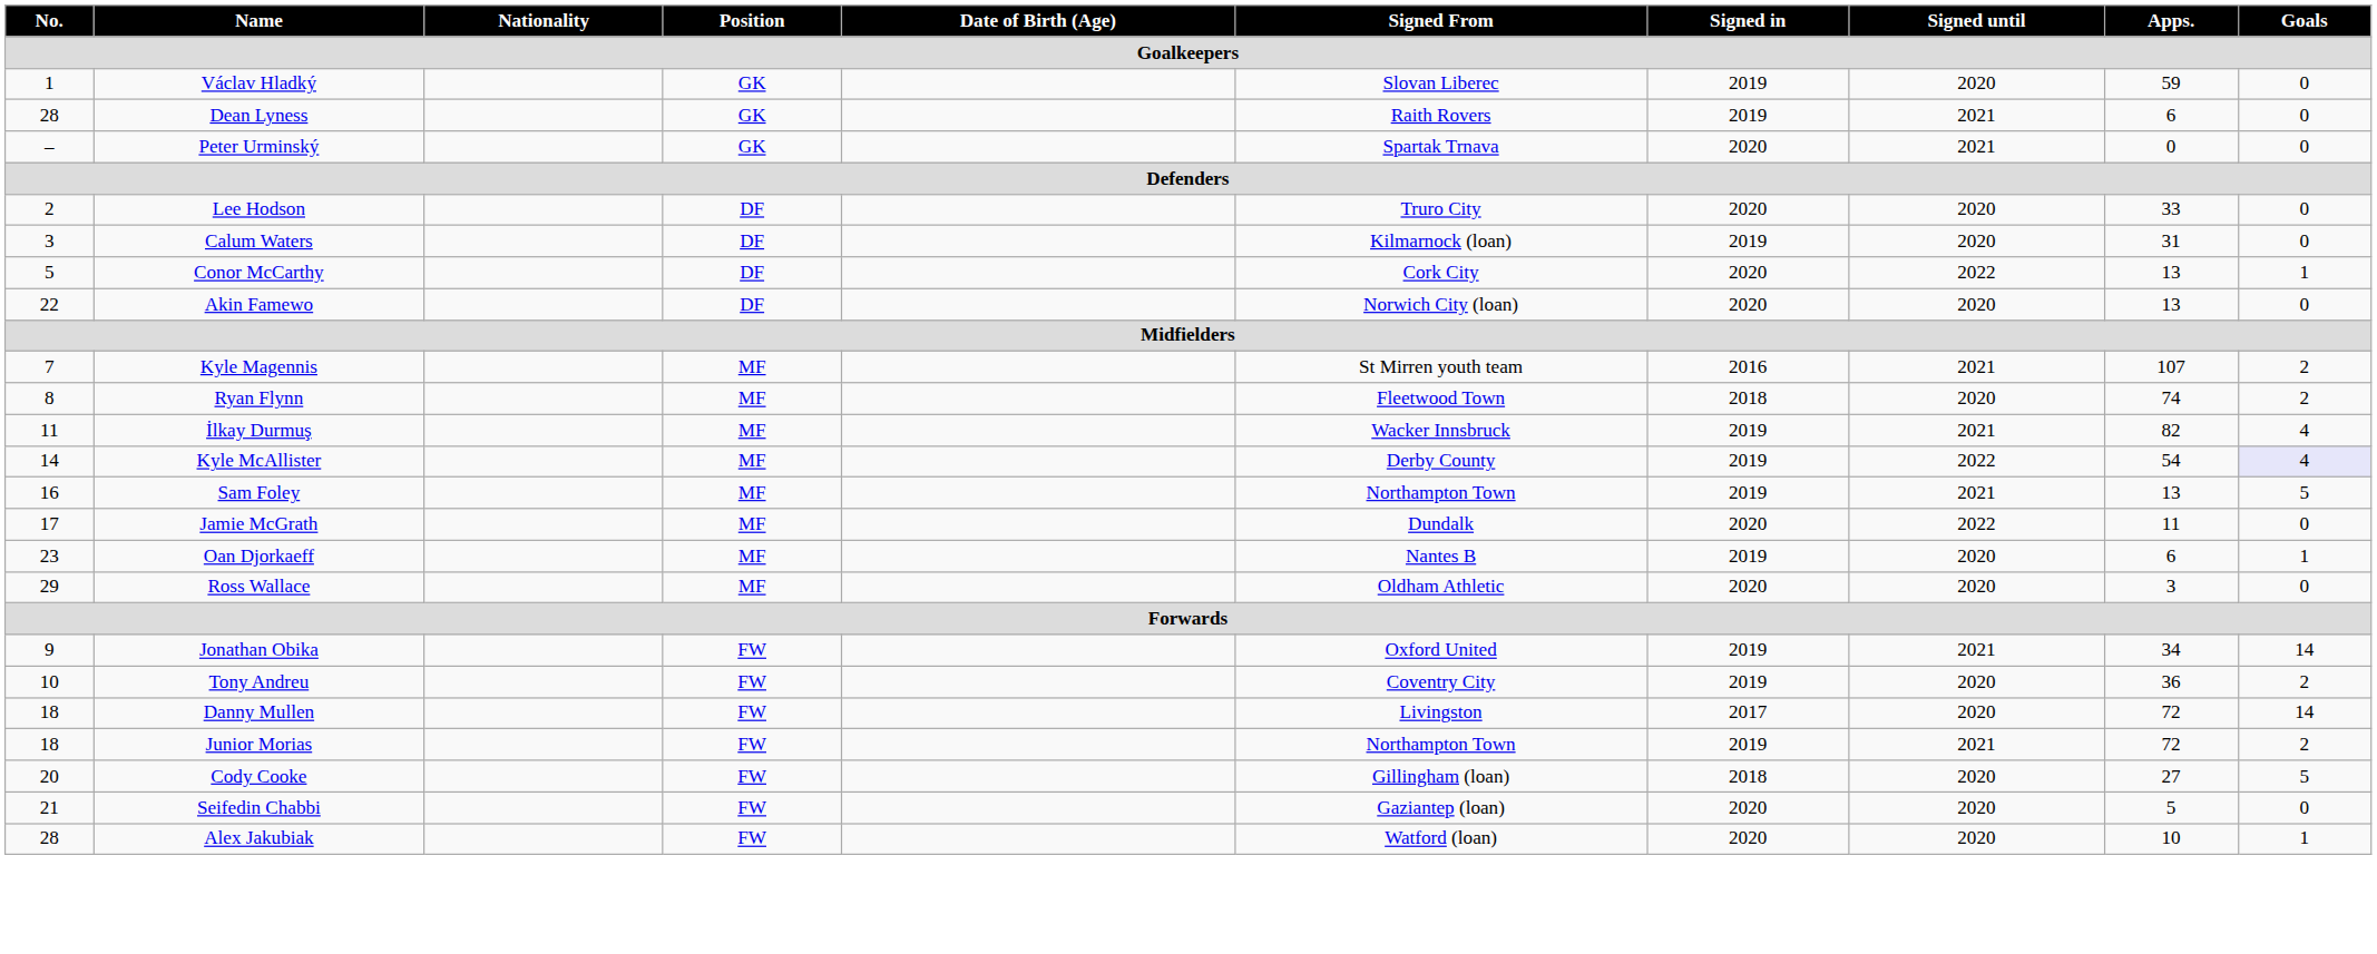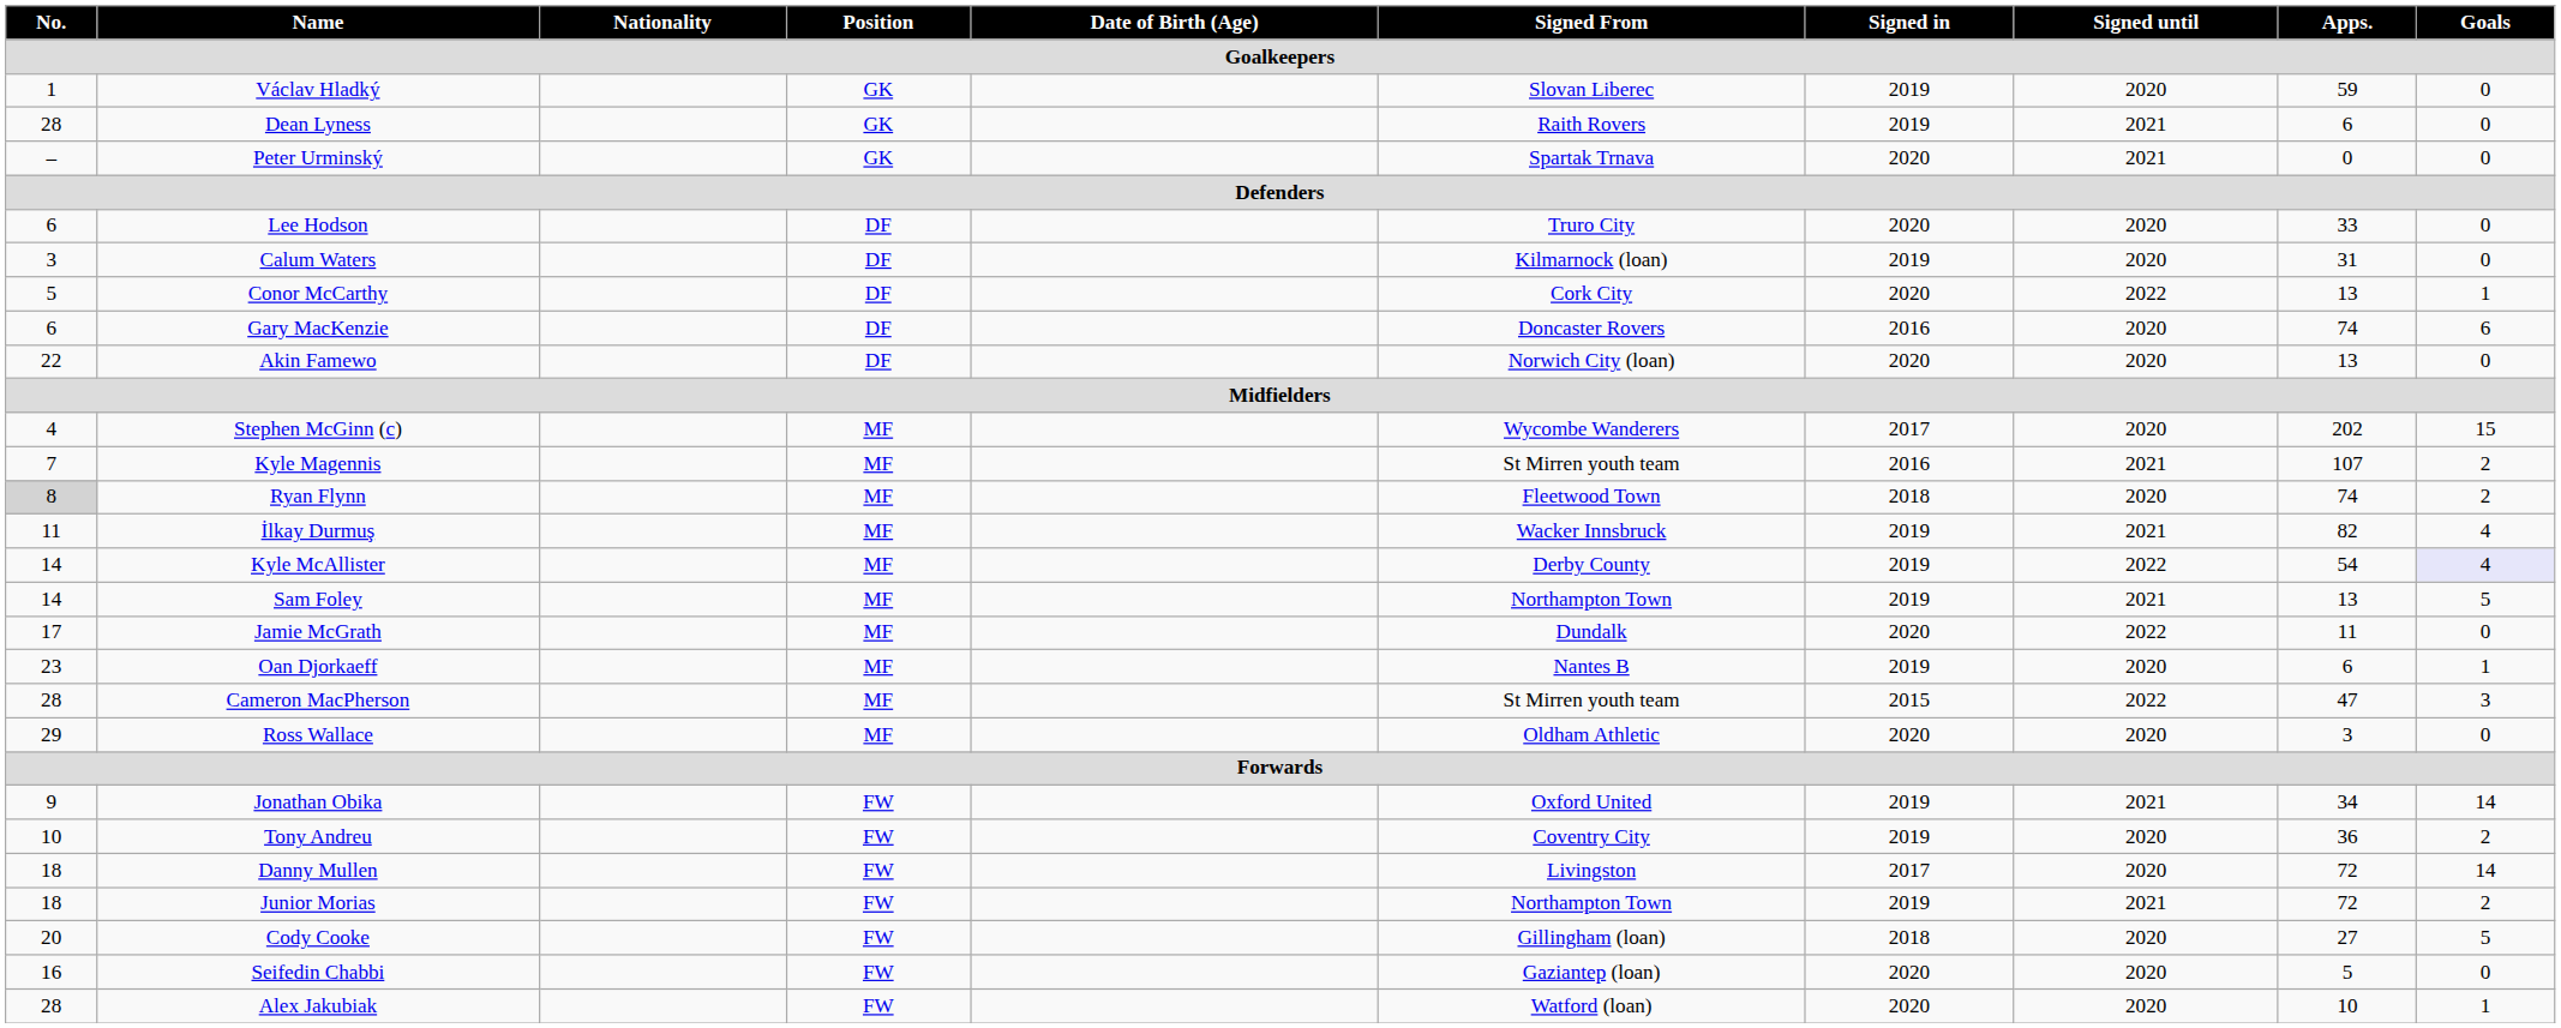 <table class="wikitable"  style="text-align:center; font-size:90%; width:90%;">
 <tr>
 <th style="background:#000000; color:white; text-align:center;">No.</th>
 <th style="background:#000000; color:white; text-align:center;">Name</th>
 <th style="background:#000000; color:white; text-align:center;">Nationality</th>
 <th style="background:#000000; color:white; text-align:center;">Position</th>
 <th style="background:#000000; color:white; text-align:center;">Date of Birth (Age)</th>
 <th style="background:#000000; color:white; text-align:center;">Signed From</th>
 <th style="background:#000000; color:white; text-align:center;">Signed in</th>
 <th style="background:#000000; color:white; text-align:center;">Signed until</th>
 <th style="background:#000000; color:white; text-align:center;">Apps.</th>
 <th style="background:#000000; color:white; text-align:center;">Goals</th>
 </tr>
 <tr>
 <th colspan="10" style="background:#dcdcdc; text-align:center;">Goalkeepers</th>
 </tr>
 <tr>
 <td>1</td>
 <td><a href='#'>Václav Hladký</a></td>
 <td></td>
 <td><a href='#'>GK</a></td>
 <td></td>
 <td><a href='#'>Slovan Liberec</a></td>
 <td>2019</td>
 <td>2020</td>
 <td>59</td>
 <td>0</td>
 </tr>
 <tr>
 <td>28</td>
 <td><a href='#'>Dean Lyness</a></td>
 <td></td>
 <td><a href='#'>GK</a></td>
 <td></td>
 <td><a href='#'>Raith Rovers</a></td>
 <td>2019</td>
 <td>2021</td>
 <td>6</td>
 <td>0</td>
 </tr>
 <tr>
 <td>–</td>
 <td><a href='#'>Peter Urminský</a></td>
 <td></td>
 <td><a href='#'>GK</a></td>
 <td></td>
 <td><a href='#'>Spartak Trnava</a></td>
 <td>2020</td>
 <td>2021</td>
 <td>0</td>
 <td>0</td>
 </tr>
 <tr>
 <th colspan="10" style="background:#dcdcdc; text-align:center;">Defenders</th>
 </tr>
 <tr>
-<td>2</td>
+<td>6</td>
 <td><a href='#'>Lee Hodson</a></td>
 <td></td>
 <td><a href='#'>DF</a></td>
 <td></td>
 <td><a href='#'>Truro City</a></td>
 <td>2020</td>
 <td>2020</td>
 <td>33</td>
 <td>0</td>
 </tr>
 <tr>
 <td>3</td>
 <td><a href='#'>Calum Waters</a></td>
 <td></td>
 <td><a href='#'>DF</a></td>
 <td></td>
 <td><a href='#'>Kilmarnock</a> (loan)</td>
 <td>2019</td>
 <td>2020</td>
 <td>31</td>
 <td>0</td>
 </tr>
 <tr>
 <td>5</td>
 <td><a href='#'>Conor McCarthy</a></td>
 <td></td>
 <td><a href='#'>DF</a></td>
 <td></td>
 <td><a href='#'>Cork City</a></td>
 <td>2020</td>
 <td>2022</td>
 <td>13</td>
 <td>1</td>
 </tr>
 <tr>
+<td>6</td>
+<td><a href='#'>Gary MacKenzie</a></td>
+<td></td>
+<td><a href='#'>DF</a></td>
+<td></td>
+<td><a href='#'>Doncaster Rovers</a></td>
+<td>2016</td>
+<td>2020</td>
+<td>74</td>
+<td>6<br></td>
+</tr>
+<tr>
 <td>22</td>
 <td><a href='#'>Akin Famewo</a></td>
 <td></td>
 <td><a href='#'>DF</a></td>
 <td></td>
 <td><a href='#'>Norwich City</a> (loan)</td>
 <td>2020</td>
 <td>2020</td>
 <td>13</td>
 <td>0</td>
 </tr>
 <tr>
 <th colspan="10" style="background:#dcdcdc; text-align:center;">Midfielders</th>
 </tr>
 <tr>
+<td>4</td>
+<td><a href='#'>Stephen McGinn</a> (<a href='#'>c</a>)</td>
+<td></td>
+<td><a href='#'>MF</a></td>
+<td></td>
+<td><a href='#'>Wycombe Wanderers</a></td>
+<td>2017</td>
+<td>2020</td>
+<td>202</td>
+<td>15</td>
+</tr>
+<tr>
 <td>7</td>
 <td><a href='#'>Kyle Magennis</a></td>
 <td></td>
 <td><a href='#'>MF</a></td>
 <td></td>
 <td>St Mirren youth team</td>
 <td>2016</td>
 <td>2021</td>
 <td>107</td>
 <td>2</td>
 </tr>
 <tr>
-<td>8</td>
+<td style="background: lightgrey;">8</td>
 <td><a href='#'>Ryan Flynn</a></td>
 <td></td>
 <td><a href='#'>MF</a></td>
 <td></td>
 <td><a href='#'>Fleetwood Town</a></td>
 <td>2018</td>
 <td>2020</td>
 <td>74</td>
 <td>2</td>
 </tr>
 <tr>
 <td>11</td>
 <td><a href='#'>İlkay Durmuş</a></td>
 <td></td>
 <td><a href='#'>MF</a></td>
 <td></td>
 <td><a href='#'>Wacker Innsbruck</a></td>
 <td>2019</td>
 <td>2021</td>
 <td>82</td>
 <td>4</td>
 </tr>
 <tr>
 <td>14</td>
 <td><a href='#'>Kyle McAllister</a></td>
 <td></td>
 <td><a href='#'>MF</a></td>
 <td></td>
 <td><a href='#'>Derby County</a></td>
 <td>2019</td>
 <td>2022</td>
 <td>54</td>
 <td style="background: lavender;">4</td>
 </tr>
 <tr>
-<td>16</td>
+<td>14</td>
 <td><a href='#'>Sam Foley</a></td>
 <td></td>
 <td><a href='#'>MF</a></td>
 <td></td>
 <td><a href='#'>Northampton Town</a></td>
 <td>2019</td>
 <td>2021</td>
 <td>13</td>
 <td>5</td>
 </tr>
 <tr>
 <td>17</td>
 <td><a href='#'>Jamie McGrath</a></td>
 <td></td>
 <td><a href='#'>MF</a></td>
 <td></td>
 <td><a href='#'>Dundalk</a></td>
 <td>2020</td>
 <td>2022</td>
 <td>11</td>
 <td>0</td>
 </tr>
 <tr>
 <td>23</td>
 <td><a href='#'>Oan Djorkaeff</a></td>
 <td></td>
 <td><a href='#'>MF</a></td>
 <td></td>
 <td><a href='#'>Nantes B</a></td>
 <td>2019</td>
 <td>2020</td>
 <td>6</td>
 <td>1</td>
+</tr>
+<tr>
+<td>28</td>
+<td><a href='#'>Cameron MacPherson</a></td>
+<td></td>
+<td><a href='#'>MF</a></td>
+<td></td>
+<td>St Mirren youth team</td>
+<td>2015</td>
+<td>2022</td>
+<td>47</td>
+<td>3</td>
 </tr>
 <tr>
 <td>29</td>
 <td><a href='#'>Ross Wallace</a></td>
 <td></td>
 <td><a href='#'>MF</a></td>
 <td></td>
 <td><a href='#'>Oldham Athletic</a></td>
 <td>2020</td>
 <td>2020</td>
 <td>3</td>
 <td>0<br></td>
 </tr>
 <tr>
 <th colspan="10" style="background:#dcdcdc; text-align:center;"><strong>Forwards</strong></th>
 </tr>
 <tr>
 <td>9</td>
 <td><a href='#'>Jonathan Obika</a></td>
 <td></td>
 <td><a href='#'>FW</a></td>
 <td></td>
 <td><a href='#'>Oxford United</a></td>
 <td>2019</td>
 <td>2021</td>
 <td>34</td>
 <td>14</td>
 </tr>
 <tr>
 <td>10</td>
 <td><a href='#'>Tony Andreu</a></td>
 <td></td>
 <td><a href='#'>FW</a></td>
 <td></td>
 <td><a href='#'>Coventry City</a></td>
 <td>2019</td>
 <td>2020</td>
 <td>36</td>
 <td>2</td>
 </tr>
 <tr>
 <td>18</td>
 <td><a href='#'>Danny Mullen</a></td>
 <td></td>
 <td><a href='#'>FW</a></td>
 <td></td>
 <td><a href='#'>Livingston</a></td>
 <td>2017</td>
 <td>2020</td>
 <td>72</td>
 <td>14</td>
 </tr>
 <tr>
 <td>18</td>
 <td><a href='#'>Junior Morias</a></td>
 <td></td>
 <td><a href='#'>FW</a></td>
 <td></td>
 <td><a href='#'>Northampton Town</a></td>
 <td>2019</td>
 <td>2021</td>
 <td>72</td>
 <td>2</td>
 </tr>
 <tr>
 <td>20</td>
 <td><a href='#'>Cody Cooke</a></td>
 <td></td>
 <td><a href='#'>FW</a></td>
 <td></td>
 <td><a href='#'>Gillingham</a> (loan)</td>
 <td>2018</td>
 <td>2020</td>
 <td>27</td>
 <td>5</td>
 </tr>
 <tr>
-<td>21</td>
+<td>16</td>
 <td><a href='#'>Seifedin Chabbi</a></td>
 <td></td>
 <td><a href='#'>FW</a></td>
 <td></td>
 <td><a href='#'>Gaziantep</a> (loan)</td>
 <td>2020</td>
 <td>2020</td>
 <td>5</td>
 <td>0</td>
 </tr>
 <tr>
 <td>28</td>
 <td><a href='#'>Alex Jakubiak</a></td>
 <td></td>
 <td><a href='#'>FW</a></td>
 <td></td>
 <td><a href='#'>Watford</a> (loan)</td>
 <td>2020</td>
 <td>2020</td>
 <td>10</td>
 <td>1</td>
 </tr>
 </table>
